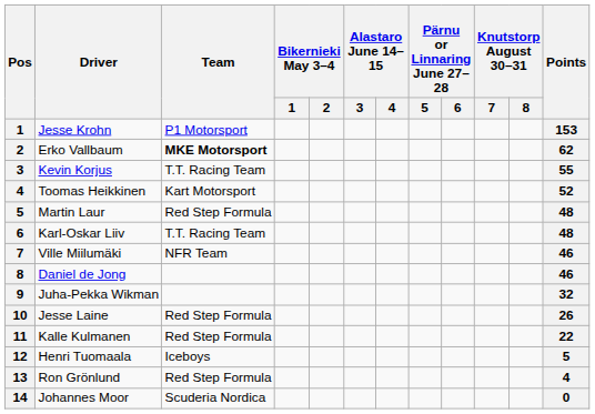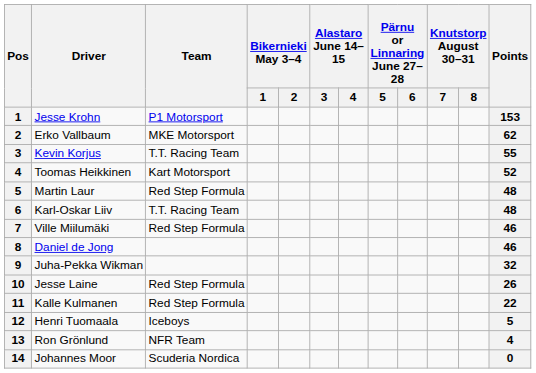 <table class="wikitable" style="font-size:85%">
 <tr>
 <th rowspan=2>Pos</th>
 <th rowspan=2>Driver</th>
 <th rowspan=2>Team</th>
 <th colspan=2><br><a href='#'>Bikernieki</a><br>May 3–4</th>
 <th colspan=2> <a href='#'>Alastaro</a><br>June 14–15</th>
 <th colspan=2><br><a href='#'>Pärnu</a><br> or <a href='#'>Linnaring</a><br>June 27–28</th>
 <th colspan=2> <a href='#'>Knutstorp</a><br>August 30–31</th>
 <th rowspan=2>Points</th>
 </tr>
 <tr>
 <th width="27">1</th>
 <th width="27">2</th>
 <th width="27">3</th>
 <th width="27">4</th>
 <th width="27">5</th>
 <th width="27">6</th>
 <th width="27">7</th>
 <th width="27">8</th>
 </tr>
 <tr>
 <th>1</th>
 <td> <a href='#'>Jesse Krohn</a></td>
 <td><a href='#'>P1 Motorsport</a></td>
 <td></td>
 <td></td>
 <td></td>
 <td></td>
 <td></td>
 <td></td>
 <td></td>
 <td></td>
 <th>153</th>
 </tr>
 <tr>
 <th>2</th>
 <td> Erko Vallbaum</td>
-<td><strong>MKE Motorsport</strong></td>
+<td>MKE Motorsport</td>
 <td></td>
 <td></td>
 <td></td>
 <td></td>
 <td></td>
 <td></td>
 <td></td>
 <td></td>
 <th>62</th>
 </tr>
 <tr>
 <th>3</th>
 <td> <a href='#'>Kevin Korjus</a></td>
 <td>T.T. Racing Team</td>
 <td></td>
 <td></td>
 <td></td>
 <td></td>
 <td></td>
 <td></td>
 <td></td>
 <td></td>
 <th>55</th>
 </tr>
 <tr>
 <th>4</th>
 <td> Toomas Heikkinen</td>
 <td>Kart Motorsport</td>
 <td></td>
 <td></td>
 <td></td>
 <td></td>
 <td></td>
 <td></td>
 <td></td>
 <td></td>
 <th>52</th>
 </tr>
 <tr>
 <th>5</th>
 <td> Martin Laur</td>
 <td>Red Step Formula</td>
 <td></td>
 <td></td>
 <td></td>
 <td></td>
 <td></td>
 <td></td>
 <td></td>
 <td></td>
 <th>48</th>
 </tr>
 <tr>
 <th>6</th>
 <td> Karl-Oskar Liiv</td>
 <td>T.T. Racing Team</td>
 <td></td>
 <td></td>
 <td></td>
 <td></td>
 <td></td>
 <td></td>
 <td></td>
 <td></td>
 <th>48</th>
 </tr>
 <tr>
 <th>7</th>
 <td> Ville Miilumäki</td>
-<td>NFR Team</td>
+<td>Red Step Formula</td>
 <td></td>
 <td></td>
 <td></td>
 <td></td>
 <td></td>
 <td></td>
 <td></td>
 <td></td>
 <th>46</th>
 </tr>
 <tr>
 <th>8</th>
 <td> <a href='#'>Daniel de Jong</a></td>
 <td></td>
 <td></td>
 <td></td>
 <td></td>
 <td></td>
 <td></td>
 <td></td>
 <td></td>
 <td></td>
 <th>46</th>
 </tr>
 <tr>
 <th>9</th>
 <td> Juha-Pekka Wikman</td>
 <td></td>
 <td></td>
 <td></td>
 <td></td>
 <td></td>
 <td></td>
 <td></td>
 <td></td>
 <td></td>
 <th>32</th>
 </tr>
 <tr>
 <th>10</th>
 <td> Jesse Laine</td>
 <td>Red Step Formula</td>
 <td></td>
 <td></td>
 <td></td>
 <td></td>
 <td></td>
 <td></td>
 <td></td>
 <td></td>
 <th>26</th>
 </tr>
 <tr>
 <th>11</th>
 <td> Kalle Kulmanen</td>
 <td>Red Step Formula</td>
 <td></td>
 <td></td>
 <td></td>
 <td></td>
 <td></td>
 <td></td>
 <td></td>
 <td></td>
 <th>22</th>
 </tr>
 <tr>
 <th>12</th>
 <td> Henri Tuomaala</td>
 <td>Iceboys</td>
 <td></td>
 <td></td>
 <td></td>
 <td></td>
 <td></td>
 <td></td>
 <td></td>
 <td></td>
 <th>5</th>
 </tr>
 <tr>
 <th>13</th>
 <td> Ron Grönlund</td>
-<td>Red Step Formula</td>
+<td>NFR Team</td>
 <td></td>
 <td></td>
 <td></td>
 <td></td>
 <td></td>
 <td></td>
 <td></td>
 <td></td>
 <th>4</th>
 </tr>
 <tr>
 <th>14</th>
 <td> Johannes Moor</td>
 <td>Scuderia Nordica</td>
 <td></td>
 <td></td>
 <td></td>
 <td></td>
 <td></td>
 <td></td>
 <td></td>
 <td></td>
 <th>0</th>
 </tr>
 </table>
